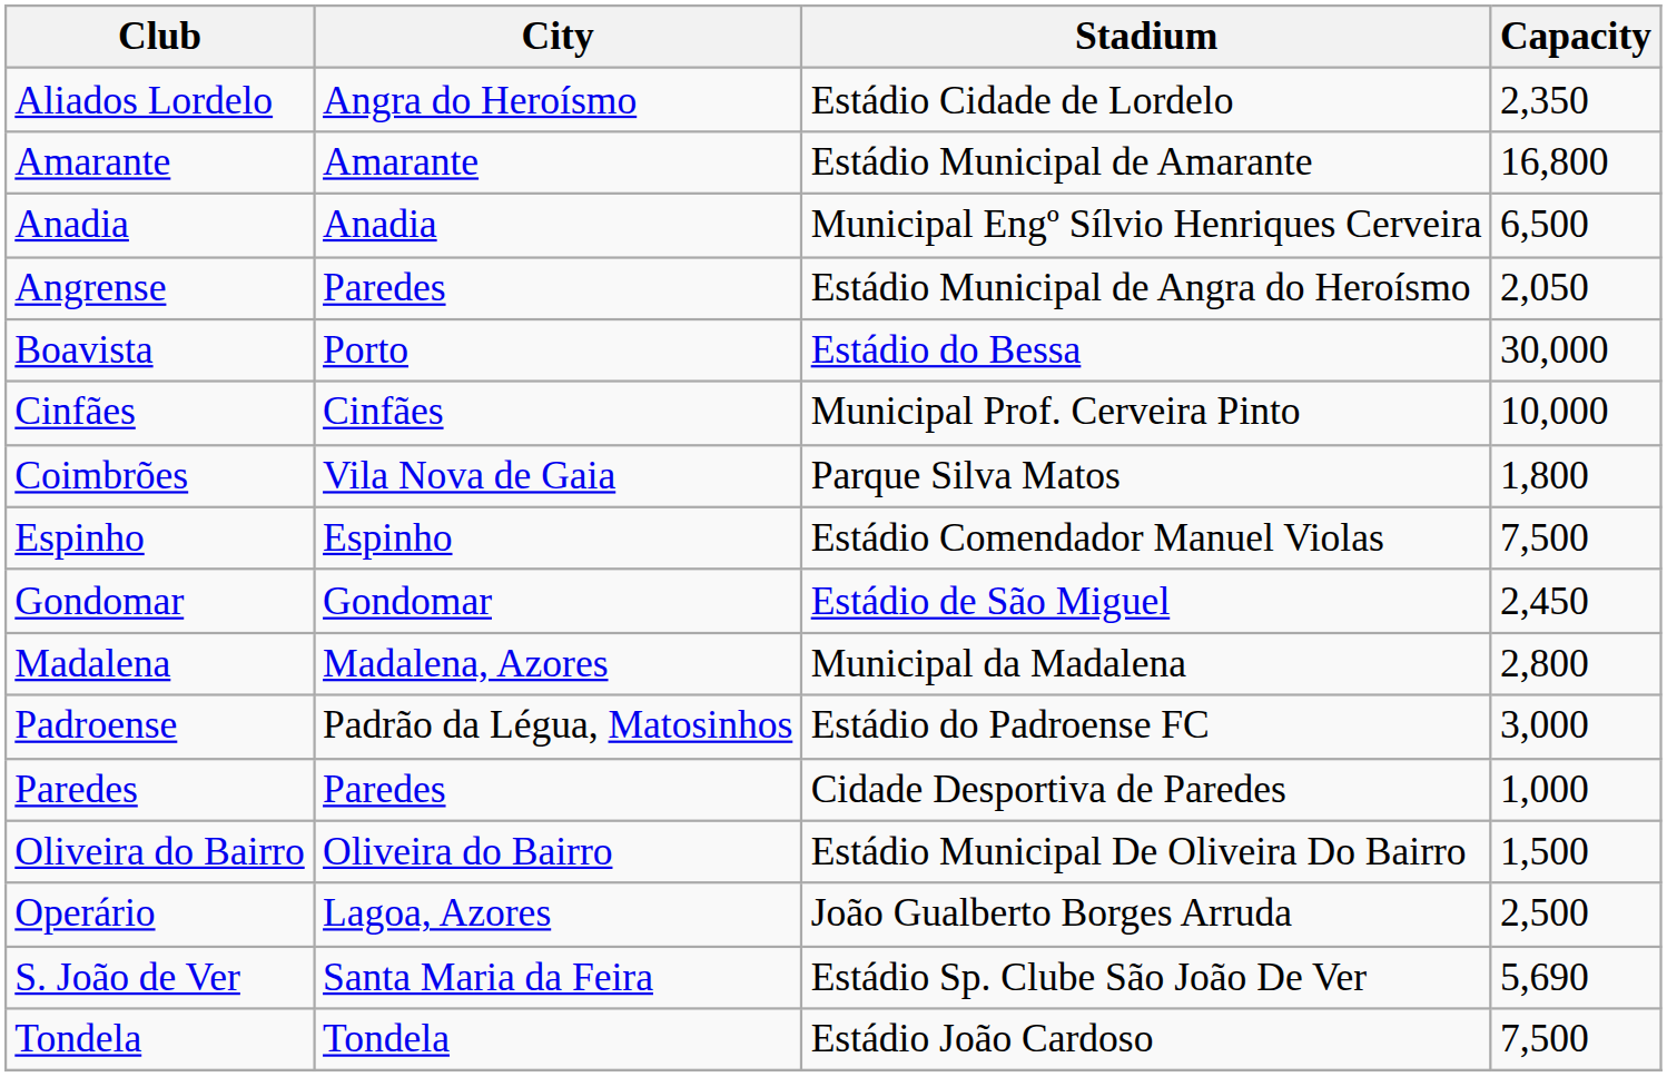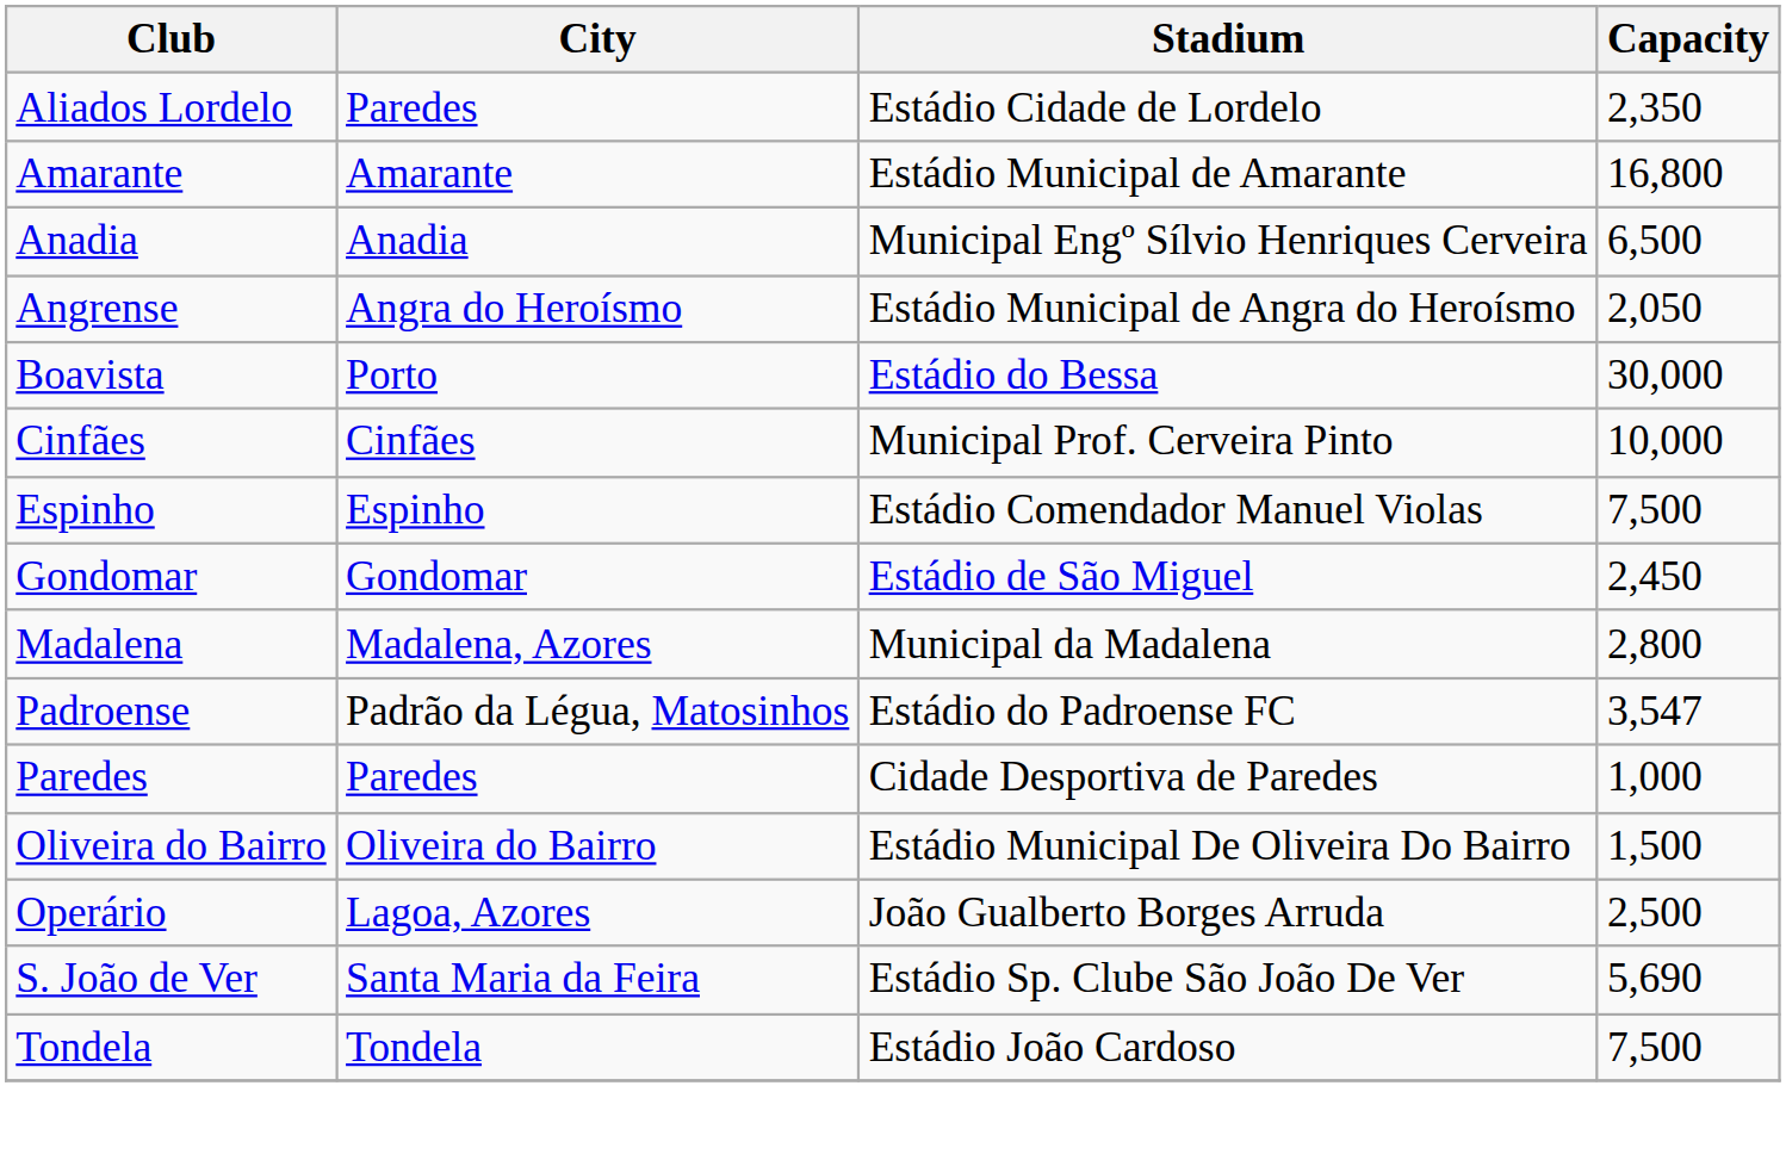 <table class="wikitable sortable">
 <tr>
 <th>Club</th>
 <th>City</th>
 <th>Stadium</th>
 <th>Capacity</th>
 </tr>
 <tr>
 <td><a href='#'>Aliados Lordelo</a></td>
-<td><a href='#'>Angra do Heroísmo</a></td>
+<td><a href='#'>Paredes</a></td>
 <td>Estádio Cidade de Lordelo</td>
 <td>2,350</td>
 </tr>
 <tr>
 <td><a href='#'>Amarante</a></td>
 <td><a href='#'>Amarante</a></td>
 <td>Estádio Municipal de Amarante</td>
 <td>16,800</td>
 </tr>
 <tr>
 <td><a href='#'>Anadia</a></td>
 <td><a href='#'>Anadia</a></td>
 <td>Municipal Engº Sílvio Henriques Cerveira</td>
 <td>6,500</td>
 </tr>
 <tr>
 <td><a href='#'>Angrense</a></td>
-<td><a href='#'>Paredes</a></td>
+<td><a href='#'>Angra do Heroísmo</a></td>
 <td>Estádio Municipal de Angra do Heroísmo</td>
 <td>2,050</td>
 </tr>
 <tr>
 <td><a href='#'>Boavista</a></td>
 <td><a href='#'>Porto</a></td>
 <td><a href='#'>Estádio do Bessa</a></td>
 <td>30,000</td>
 </tr>
 <tr>
 <td><a href='#'>Cinfães</a></td>
 <td><a href='#'>Cinfães</a></td>
 <td>Municipal Prof. Cerveira Pinto</td>
 <td>10,000</td>
-</tr>
-<tr>
-<td><a href='#'>Coimbrões</a></td>
-<td><a href='#'>Vila Nova de Gaia</a></td>
-<td>Parque Silva Matos</td>
-<td>1,800</td>
 </tr>
 <tr>
 <td><a href='#'>Espinho</a></td>
 <td><a href='#'>Espinho</a></td>
 <td>Estádio Comendador Manuel Violas</td>
 <td>7,500</td>
 </tr>
 <tr>
 <td><a href='#'>Gondomar</a></td>
 <td><a href='#'>Gondomar</a></td>
 <td><a href='#'>Estádio de São Miguel</a></td>
 <td>2,450</td>
 </tr>
 <tr>
 <td><a href='#'>Madalena</a></td>
 <td><a href='#'>Madalena, Azores</a></td>
 <td>Municipal da Madalena</td>
 <td>2,800</td>
 </tr>
 <tr>
 <td><a href='#'>Padroense</a></td>
 <td>Padrão da Légua, <a href='#'>Matosinhos</a></td>
 <td>Estádio do Padroense FC</td>
-<td>3,000</td>
+<td>3,547</td>
 </tr>
 <tr>
 <td><a href='#'>Paredes</a></td>
 <td><a href='#'>Paredes</a></td>
 <td>Cidade Desportiva de Paredes</td>
 <td>1,000</td>
 </tr>
 <tr>
 <td><a href='#'>Oliveira do Bairro</a></td>
 <td><a href='#'>Oliveira do Bairro</a></td>
 <td>Estádio Municipal De Oliveira Do Bairro</td>
 <td>1,500</td>
 </tr>
 <tr>
 <td><a href='#'>Operário</a></td>
 <td><a href='#'>Lagoa, Azores</a></td>
 <td>João Gualberto Borges Arruda</td>
 <td>2,500</td>
 </tr>
 <tr>
 <td><a href='#'>S. João de Ver</a></td>
 <td><a href='#'>Santa Maria da Feira</a></td>
 <td>Estádio Sp. Clube São João De Ver</td>
 <td>5,690</td>
 </tr>
 <tr>
 <td><a href='#'>Tondela</a></td>
 <td><a href='#'>Tondela</a></td>
 <td>Estádio João Cardoso</td>
 <td>7,500</td>
 </tr>
 <tr>
 </tr>
 </table>
